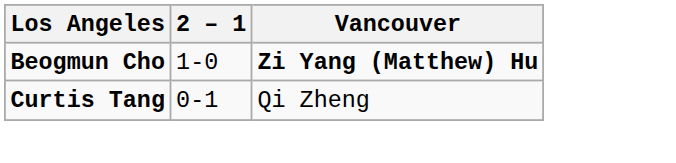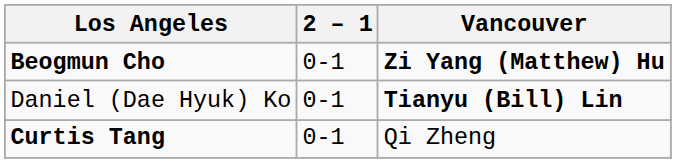 <table class="wikitable">
 <tr>
 <th>Los Angeles</th>
 <th>2 – 1</th>
 <th>Vancouver</th>
 </tr>
 <tr>
 <td><strong>Beogmun Cho</strong></td>
-<td>1-0</td>
+<td>0-1</td>
 <td><strong>Zi Yang (Matthew) Hu</strong></td>
+</tr>
+<tr>
+<td>Daniel (Dae Hyuk) Ko</td>
+<td>0-1</td>
+<td><strong>Tianyu (Bill) Lin</strong></td>
 </tr>
 <tr>
 <td><strong>Curtis Tang</strong></td>
 <td>0-1</td>
 <td>Qi Zheng</td>
 </tr>
 </table>
